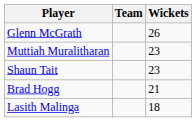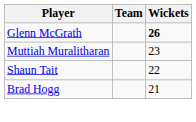 <table class="wikitable">
 <tr>
 <th>Player</th>
 <th>Team</th>
 <th>Wickets</th>
 </tr>
 <tr>
 <td><a href='#'>Glenn McGrath</a></td>
 <td></td>
-<td>26</td>
+<td><strong>26</strong></td>
 </tr>
 <tr>
 <td><a href='#'>Muttiah Muralitharan</a></td>
 <td></td>
 <td>23</td>
 </tr>
 <tr>
 <td><a href='#'>Shaun Tait</a></td>
 <td></td>
-<td>23</td>
+<td>22</td>
 </tr>
 <tr>
 <td><a href='#'>Brad Hogg</a></td>
 <td></td>
 <td>21</td>
 </tr>
-<tr>
-<td><a href='#'>Lasith Malinga</a></td>
-<td></td>
-<td>18</td>
-</tr>
 </table>
